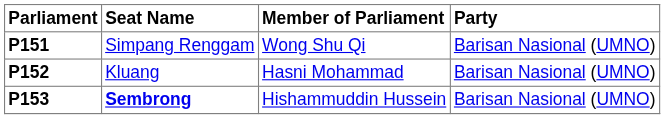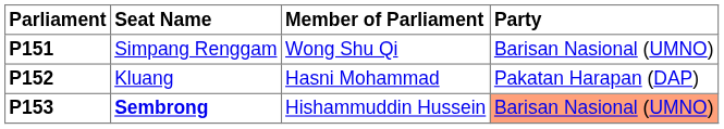 <table class="toccolours sortable" border="1" cellpadding="3" style="border-collapse:collapse; text-align: left;">
 <tr>
 <th align="center">Parliament</th>
 <th>Seat Name</th>
 <th>Member of Parliament</th>
 <th>Party</th>
 </tr>
 <tr>
 <th align="left">P151</th>
 <td><a href='#'>Simpang Renggam</a></td>
 <td><a href='#'>Wong Shu Qi</a></td>
 <td><a href='#'>Barisan Nasional</a> (<a href='#'>UMNO</a>)</td>
 </tr>
 <tr>
 <th align="left">P152</th>
 <td><a href='#'>Kluang</a></td>
 <td><a href='#'>Hasni Mohammad</a></td>
-<td><a href='#'>Barisan Nasional</a> (<a href='#'>UMNO</a>)</td>
+<td><a href='#'>Pakatan Harapan</a> (<a href='#'>DAP</a>)</td>
 </tr>
 <tr>
 <th align="left">P153</th>
 <td><strong><a href='#'>Sembrong</a></strong></td>
 <td><a href='#'>Hishammuddin Hussein</a></td>
-<td><a href='#'>Barisan Nasional</a> (<a href='#'>UMNO</a>)</td>
+<td style="background: lightsalmon;"><a href='#'>Barisan Nasional</a> (<a href='#'>UMNO</a>)</td>
 </tr>
 <tr>
 </tr>
 </table>
